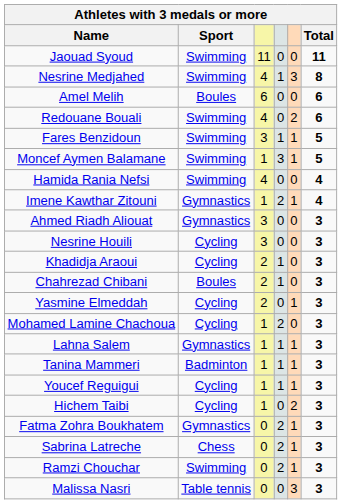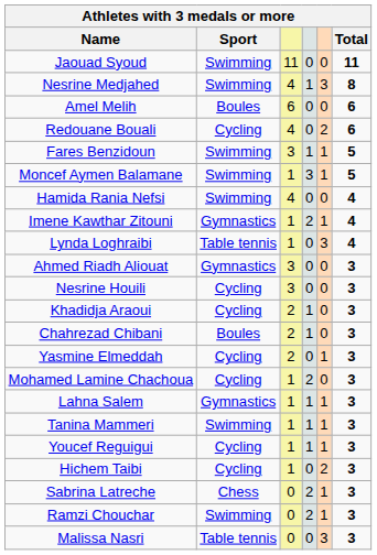 <table class=wikitable style="font-size:85%; text-align:center">
 <tr>
 <th colspan=6>Athletes with 3 medals or more</th>
 </tr>
 <tr>
 <th>Name</th>
 <th>Sport</th>
 <td bgcolor=F7F6A8></td>
 <td bgcolor=DCE5E5></td>
 <td bgcolor=FFDAB9></td>
 <th>Total</th>
 </tr>
 <tr>
 <td><a href='#'>Jaouad Syoud</a></td>
 <td><a href='#'>Swimming</a></td>
 <td bgcolor=F7F6A8>11</td>
 <td bgcolor=DCE5E5>0</td>
 <td bgcolor=FFDAB9>0</td>
 <td><strong>11</strong></td>
 </tr>
 <tr>
 <td><a href='#'>Nesrine Medjahed</a></td>
 <td><a href='#'>Swimming</a></td>
 <td bgcolor=F7F6A8>4</td>
 <td bgcolor=DCE5E5>1</td>
 <td bgcolor=FFDAB9>3</td>
 <td><strong>8</strong></td>
 </tr>
 <tr>
 <td><a href='#'>Amel Melih</a></td>
 <td><a href='#'>Boules</a></td>
 <td bgcolor=F7F6A8>6</td>
 <td bgcolor=DCE5E5>0</td>
 <td bgcolor=FFDAB9>0</td>
 <td><strong>6</strong></td>
 </tr>
 <tr>
 <td><a href='#'>Redouane Bouali</a></td>
-<td><a href='#'>Swimming</a></td>
+<td><a href='#'>Cycling</a></td>
 <td bgcolor=F7F6A8>4</td>
 <td bgcolor=DCE5E5>0</td>
 <td bgcolor=FFDAB9>2</td>
 <td><strong>6</strong></td>
 </tr>
 <tr>
 <td><a href='#'>Fares Benzidoun</a></td>
 <td><a href='#'>Swimming</a></td>
 <td bgcolor=F7F6A8>3</td>
 <td bgcolor=DCE5E5>1</td>
 <td bgcolor=FFDAB9>1</td>
 <td><strong>5</strong></td>
 </tr>
 <tr>
 <td><a href='#'>Moncef Aymen Balamane</a></td>
 <td><a href='#'>Swimming</a></td>
 <td bgcolor=F7F6A8>1</td>
 <td bgcolor=DCE5E5>3</td>
 <td bgcolor=FFDAB9>1</td>
 <td><strong>5</strong></td>
 </tr>
 <tr>
 <td><a href='#'>Hamida Rania Nefsi</a></td>
 <td><a href='#'>Swimming</a></td>
 <td bgcolor=F7F6A8>4</td>
 <td bgcolor=DCE5E5>0</td>
 <td bgcolor=FFDAB9>0</td>
 <td><strong>4</strong></td>
 </tr>
 <tr>
 <td><a href='#'>Imene Kawthar Zitouni</a></td>
 <td><a href='#'>Gymnastics</a></td>
 <td bgcolor=F7F6A8>1</td>
 <td bgcolor=DCE5E5>2</td>
 <td bgcolor=FFDAB9>1</td>
+<td><strong>4</strong></td>
+</tr>
+<tr>
+<td><a href='#'>Lynda Loghraibi</a></td>
+<td><a href='#'>Table tennis</a></td>
+<td bgcolor=F7F6A8>1</td>
+<td bgcolor=DCE5E5>0</td>
+<td bgcolor=FFDAB9>3</td>
 <td><strong>4</strong></td>
 </tr>
 <tr>
 <td><a href='#'>Ahmed Riadh Aliouat</a></td>
 <td><a href='#'>Gymnastics</a></td>
 <td bgcolor=F7F6A8>3</td>
 <td bgcolor=DCE5E5>0</td>
 <td bgcolor=FFDAB9>0</td>
 <td><strong>3</strong></td>
 </tr>
 <tr>
 <td><a href='#'>Nesrine Houili</a></td>
 <td><a href='#'>Cycling</a></td>
 <td bgcolor=F7F6A8>3</td>
 <td bgcolor=DCE5E5>0</td>
 <td bgcolor=FFDAB9>0</td>
 <td><strong>3</strong></td>
 </tr>
 <tr>
 <td><a href='#'>Khadidja Araoui</a></td>
 <td><a href='#'>Cycling</a></td>
 <td bgcolor=F7F6A8>2</td>
 <td bgcolor=DCE5E5>1</td>
 <td bgcolor=FFDAB9>0</td>
 <td><strong>3</strong></td>
 </tr>
 <tr>
 <td><a href='#'>Chahrezad Chibani</a></td>
 <td><a href='#'>Boules</a></td>
 <td bgcolor=F7F6A8>2</td>
 <td bgcolor=DCE5E5>1</td>
 <td bgcolor=FFDAB9>0</td>
 <td><strong>3</strong></td>
 </tr>
 <tr>
 <td><a href='#'>Yasmine Elmeddah</a></td>
 <td><a href='#'>Cycling</a></td>
 <td bgcolor=F7F6A8>2</td>
 <td bgcolor=DCE5E5>0</td>
 <td bgcolor=FFDAB9>1</td>
 <td><strong>3</strong></td>
 </tr>
 <tr>
 <td><a href='#'>Mohamed Lamine Chachoua</a></td>
 <td><a href='#'>Cycling</a></td>
 <td bgcolor=F7F6A8>1</td>
 <td bgcolor=DCE5E5>2</td>
 <td bgcolor=FFDAB9>0</td>
 <td><strong>3</strong></td>
 </tr>
 <tr>
 <td><a href='#'>Lahna Salem</a></td>
 <td><a href='#'>Gymnastics</a></td>
 <td bgcolor=F7F6A8>1</td>
 <td bgcolor=DCE5E5>1</td>
 <td bgcolor=FFDAB9>1</td>
 <td><strong>3</strong></td>
 </tr>
 <tr>
 <td><a href='#'>Tanina Mammeri</a></td>
-<td><a href='#'>Badminton</a></td>
+<td><a href='#'>Swimming</a></td>
 <td bgcolor=F7F6A8>1</td>
 <td bgcolor=DCE5E5>1</td>
 <td bgcolor=FFDAB9>1</td>
 <td><strong>3</strong></td>
 </tr>
 <tr>
 <td><a href='#'>Youcef Reguigui</a></td>
 <td><a href='#'>Cycling</a></td>
 <td bgcolor=F7F6A8>1</td>
 <td bgcolor=DCE5E5>1</td>
 <td bgcolor=FFDAB9>1</td>
 <td><strong>3</strong></td>
 </tr>
 <tr>
 <td><a href='#'>Hichem Taibi</a></td>
 <td><a href='#'>Cycling</a></td>
 <td bgcolor=F7F6A8>1</td>
 <td bgcolor=DCE5E5>0</td>
 <td bgcolor=FFDAB9>2</td>
-<td><strong>3</strong></td>
-</tr>
-<tr>
-<td><a href='#'>Fatma Zohra Boukhatem</a></td>
-<td><a href='#'>Gymnastics</a></td>
-<td bgcolor=F7F6A8>0</td>
-<td bgcolor=DCE5E5>2</td>
-<td bgcolor=FFDAB9>1</td>
 <td><strong>3</strong></td>
 </tr>
 <tr>
 <td><a href='#'>Sabrina Latreche</a></td>
 <td><a href='#'>Chess</a></td>
 <td bgcolor=F7F6A8>0</td>
 <td bgcolor=DCE5E5>2</td>
 <td bgcolor=FFDAB9>1</td>
 <td><strong>3</strong></td>
 </tr>
 <tr>
 <td><a href='#'>Ramzi Chouchar</a></td>
 <td><a href='#'>Swimming</a></td>
 <td bgcolor=F7F6A8>0</td>
 <td bgcolor=DCE5E5>2</td>
 <td bgcolor=FFDAB9>1</td>
 <td><strong>3</strong></td>
 </tr>
 <tr>
 <td><a href='#'>Malissa Nasri</a></td>
 <td><a href='#'>Table tennis</a></td>
 <td bgcolor=F7F6A8>0</td>
 <td bgcolor=DCE5E5>0</td>
 <td bgcolor=FFDAB9>3</td>
 <td><strong>3</strong></td>
 </tr>
 </table>
